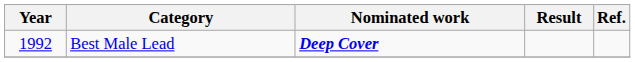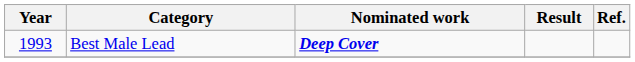 <table class=wikitable>
 <tr>
 <th scope="col" style="width:5em;">Year</th>
 <th scope="col" style="width:26em;">Category</th>
 <th scope="col" style="width:25em;">Nominated work</th>
 <th scope="col" style="width:5em;">Result</th>
 <th>Ref.</th>
 </tr>
 <tr>
-<td style="text-align:center;"><a href='#'>1992</a></td>
+<td style="text-align:center;"><a href='#'>1993</a></td>
 <td><a href='#'>Best Male Lead</a></td>
 <td><strong><em><a href='#'>Deep Cover</a></em></strong></td>
 <td></td>
 <td></td>
 </tr>
 <tr>
 </tr>
 </table>
